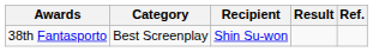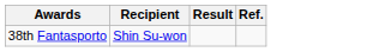 <table class="wikitable sortable">
 <tr>
 <th>Awards</th>
-<th>Category</th>
 <th>Recipient</th>
 <th>Result</th>
 <th>Ref.</th>
 </tr>
 <tr>
 <td>38th <a href='#'>Fantasporto</a></td>
-<td>Best Screenplay</td>
 <td><a href='#'>Shin Su-won</a></td>
 <td></td>
 <td></td>
 </tr>
 </table>
